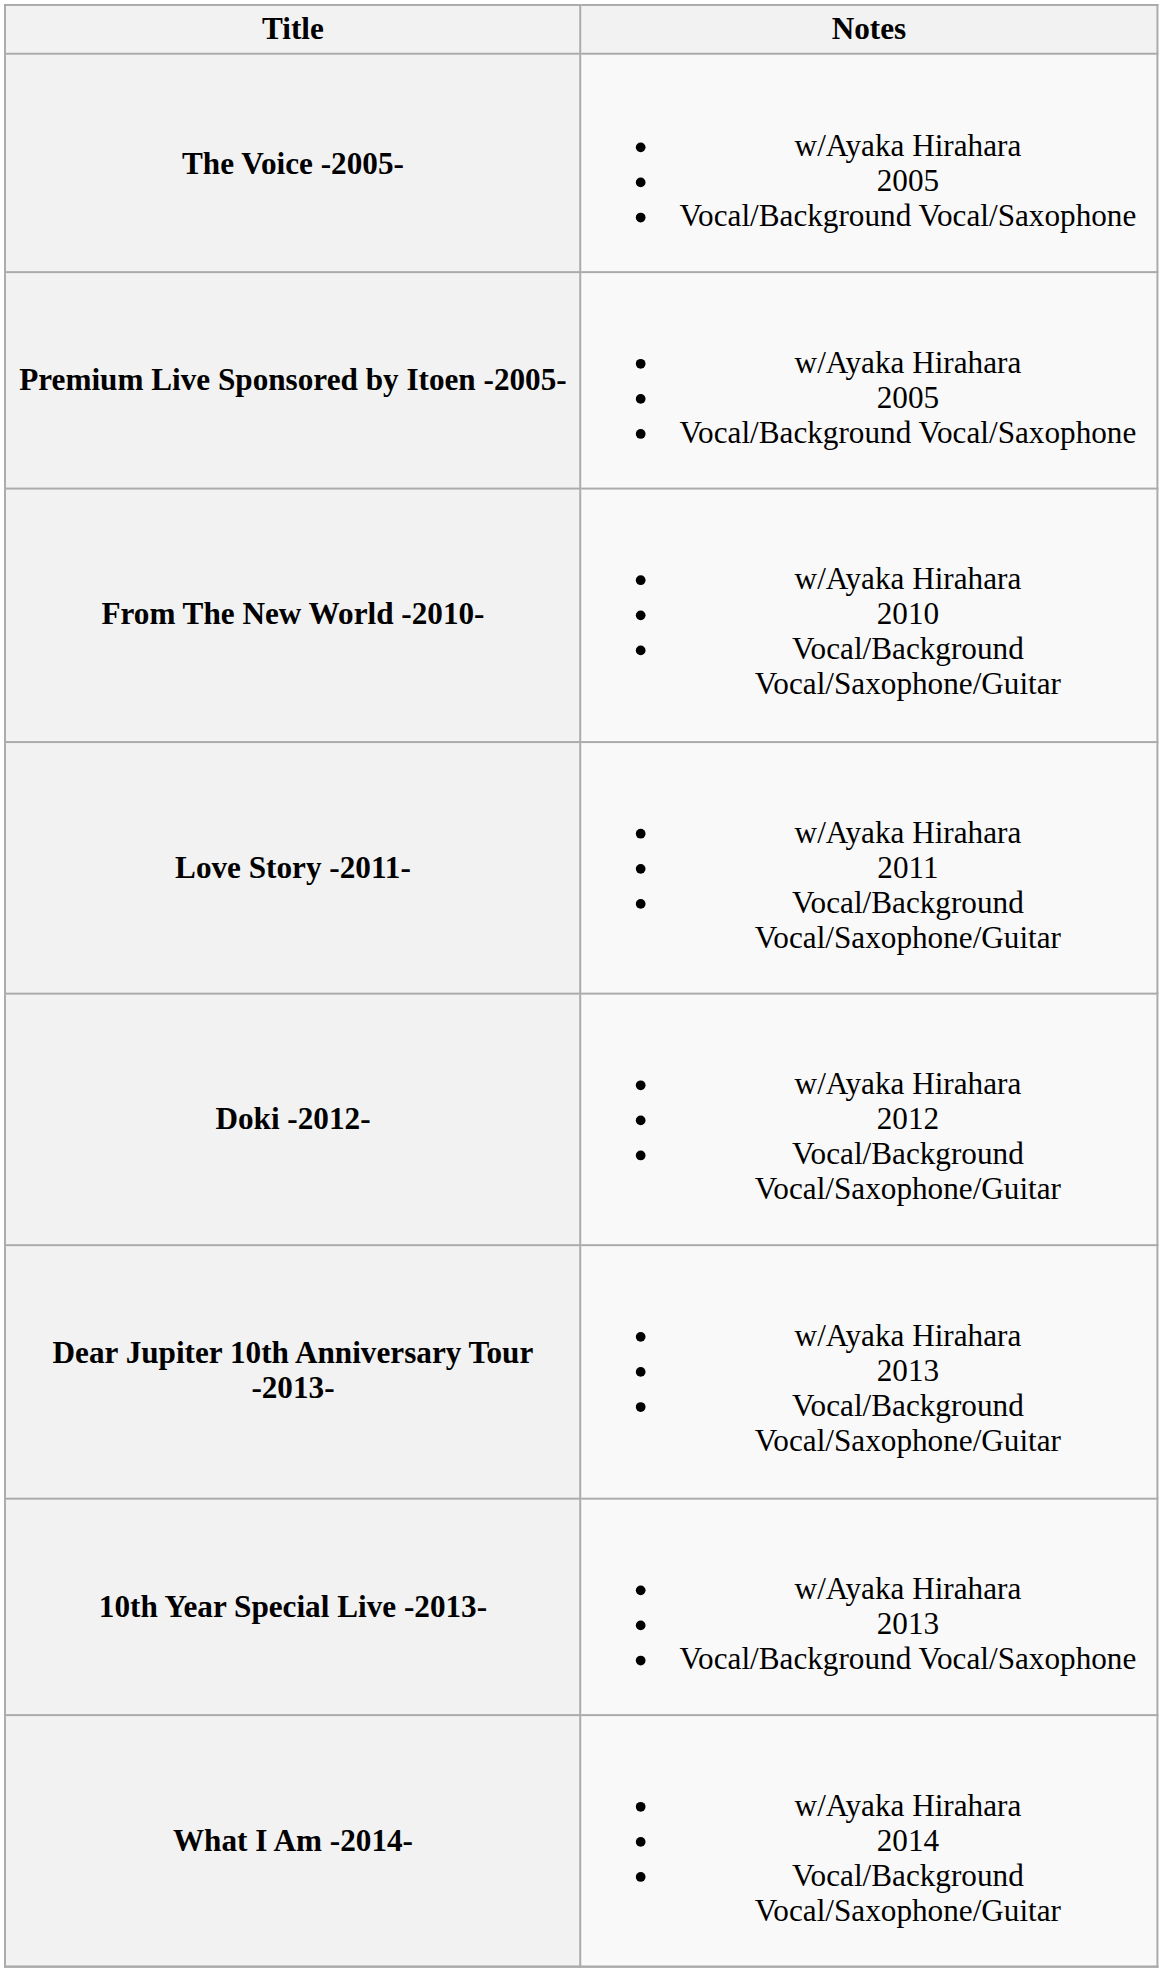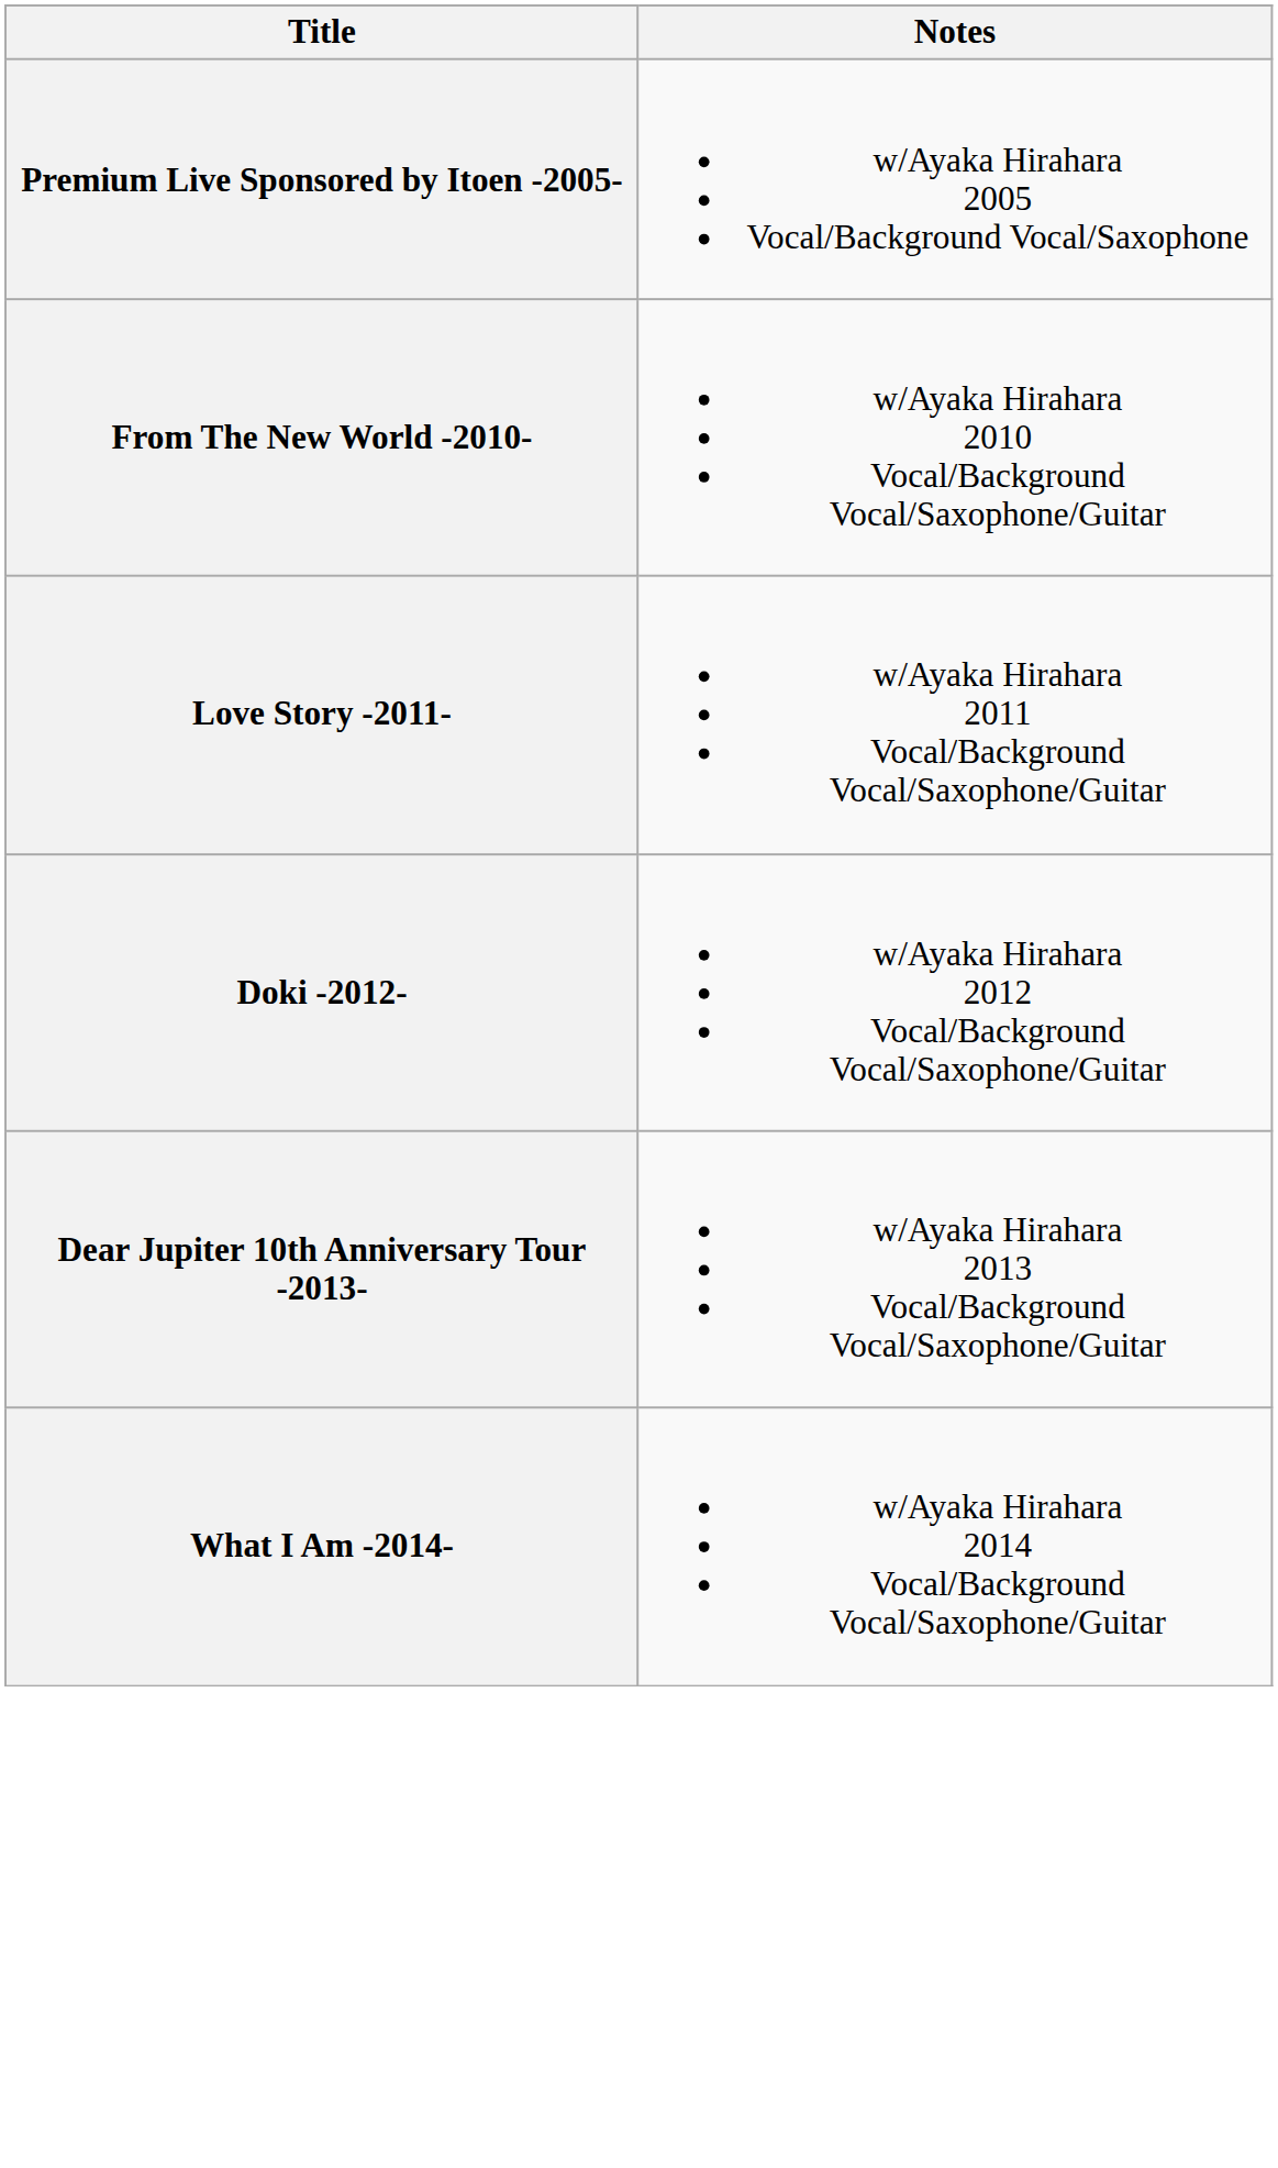 <table class="wikitable plainrowheaders" style="text-align:center;">
 <tr>
 <th scope="col" style="width:18em;">Title</th>
 <th scope="col" style="width:18em;">Notes</th>
-</tr>
-<tr>
-<th scope="row">The Voice -2005-</th>
-<td><br><ul><li>w/Ayaka Hirahara</li><li>2005</li><li>Vocal/Background Vocal/Saxophone</li></ul></td>
 </tr>
 <tr>
 <th scope="row">Premium Live Sponsored by Itoen -2005-</th>
 <td><br><ul><li>w/Ayaka Hirahara</li><li>2005</li><li>Vocal/Background Vocal/Saxophone</li></ul></td>
 </tr>
 <tr>
 <th scope="row">From The New World -2010-</th>
 <td><br><ul><li>w/Ayaka Hirahara</li><li>2010</li><li>Vocal/Background Vocal/Saxophone/Guitar</li></ul></td>
 </tr>
 <tr>
 <th scope="row">Love Story -2011-</th>
 <td><br><ul><li>w/Ayaka Hirahara</li><li>2011</li><li>Vocal/Background Vocal/Saxophone/Guitar</li></ul></td>
 </tr>
 <tr>
 <th scope="row">Doki -2012-</th>
 <td><br><ul><li>w/Ayaka Hirahara</li><li>2012</li><li>Vocal/Background Vocal/Saxophone/Guitar</li></ul></td>
 </tr>
 <tr>
 <th scope="row">Dear Jupiter 10th Anniversary Tour -2013-</th>
 <td><br><ul><li>w/Ayaka Hirahara</li><li>2013</li><li>Vocal/Background Vocal/Saxophone/Guitar</li></ul></td>
 </tr>
 <tr>
-<th scope="row">10th Year Special Live -2013-</th>
-<td><br><ul><li>w/Ayaka Hirahara</li><li>2013</li><li>Vocal/Background Vocal/Saxophone</li></ul></td>
-</tr>
-<tr>
 <th scope="row">What I Am -2014-</th>
 <td><br><ul><li>w/Ayaka Hirahara</li><li>2014</li><li>Vocal/Background Vocal/Saxophone/Guitar</li></ul></td>
 </tr>
 <tr>
 </tr>
 </table>
